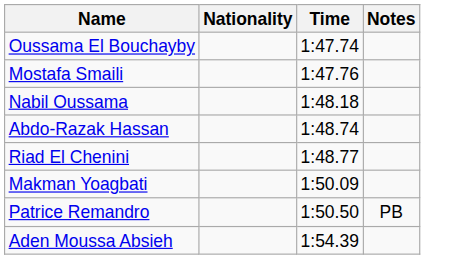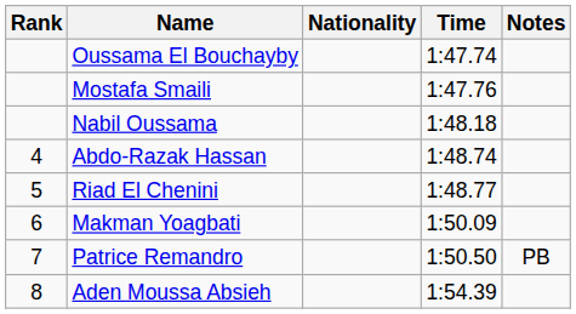 <table class="wikitable sortable" style="text-align:center;font-size:95%">
 <tr>
+<th>Rank</th>
 <th>Name</th>
 <th>Nationality</th>
 <th>Time</th>
 <th>Notes</th>
 </tr>
 <tr>
+<td></td>
 <td align=left><a href='#'>Oussama El Bouchayby</a></td>
 <td align=left></td>
 <td>1:47.74</td>
 <td></td>
 </tr>
 <tr>
+<td></td>
 <td align=left><a href='#'>Mostafa Smaili</a></td>
 <td align=left></td>
 <td>1:47.76</td>
 <td></td>
 </tr>
 <tr>
+<td></td>
 <td align=left><a href='#'>Nabil Oussama</a></td>
 <td align=left></td>
 <td>1:48.18</td>
 <td></td>
 </tr>
 <tr>
+<td>4</td>
 <td align=left><a href='#'>Abdo-Razak Hassan</a></td>
 <td align=left></td>
 <td>1:48.74</td>
 <td></td>
 </tr>
 <tr>
+<td>5</td>
 <td align=left><a href='#'>Riad El Chenini</a></td>
 <td align=left></td>
 <td>1:48.77</td>
 <td></td>
 </tr>
 <tr>
+<td>6</td>
 <td align=left><a href='#'>Makman Yoagbati</a></td>
 <td align=left></td>
 <td>1:50.09</td>
 <td></td>
 </tr>
 <tr>
+<td>7</td>
 <td align=left><a href='#'>Patrice Remandro</a></td>
 <td align=left></td>
 <td>1:50.50</td>
 <td>PB</td>
 </tr>
 <tr>
+<td>8</td>
 <td align=left><a href='#'>Aden Moussa Absieh</a></td>
 <td align=left></td>
 <td>1:54.39</td>
 <td></td>
 </tr>
 </table>
